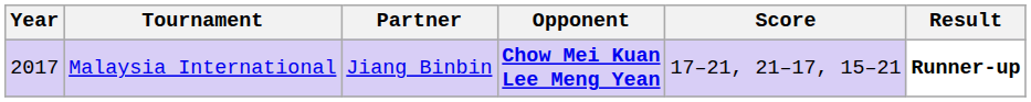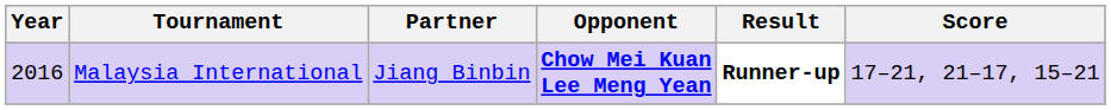 <table class="sortable wikitable" style="font-size: 90%;">
 <tr>
 <th>Year</th>
 <th>Tournament</th>
 <th>Partner</th>
 <th>Opponent</th>
+<th>Result</th>
 <th>Score</th>
-<th>Result</th>
 </tr>
 <tr style="background:#D8CEF6">
-<td align="center">2017</td>
+<td align="center">2016</td>
 <td align="left"><a href='#'>Malaysia International</a></td>
 <td align="left"> <a href='#'>Jiang Binbin</a></td>
 <td align="left"><strong> <a href='#'>Chow Mei Kuan</a> <br>  <a href='#'>Lee Meng Yean</a></strong></td>
+<td style="text-align:left; background:white"> <strong>Runner-up</strong></td>
 <td align="left">17–21, 21–17, 15–21</td>
-<td style="text-align:left; background:white"> <strong>Runner-up</strong></td>
 </tr>
 </table>
